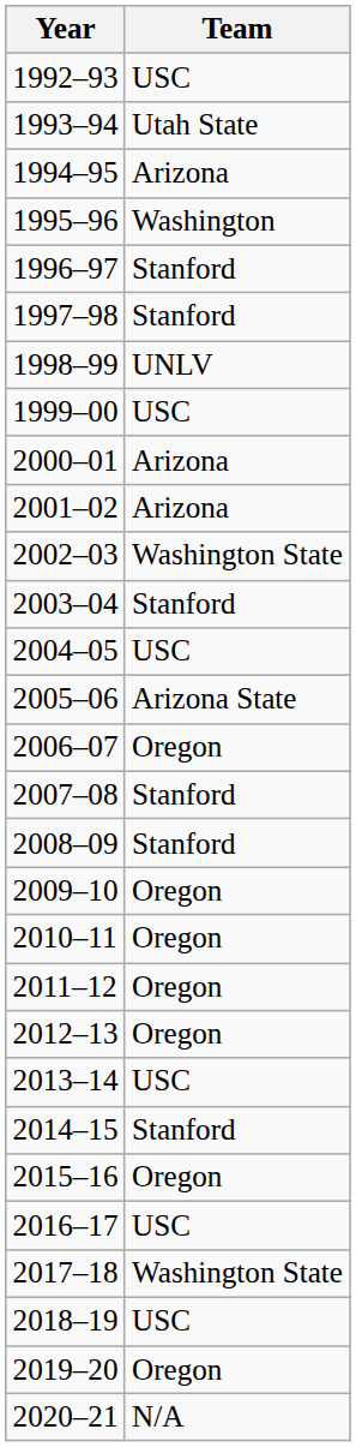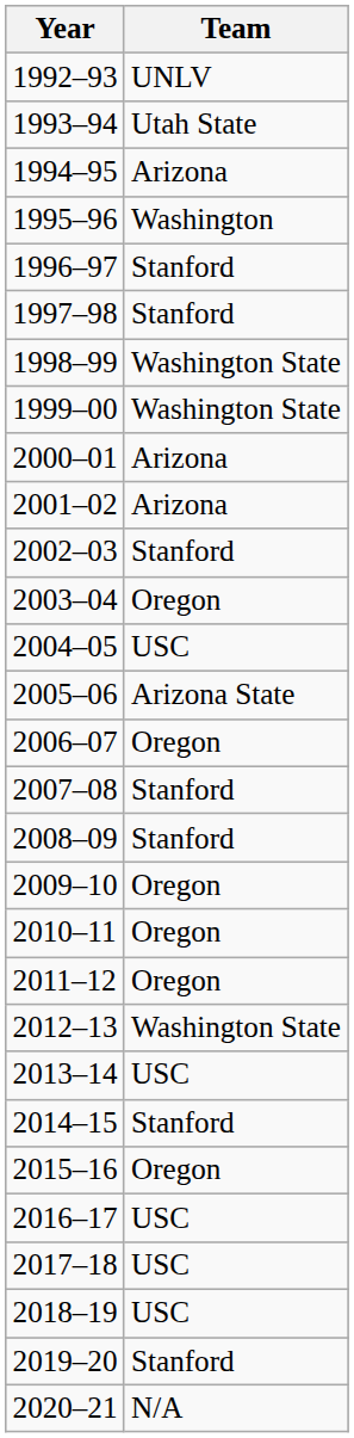 <table class="wikitable">
 <tr>
 <th>Year</th>
 <th>Team</th>
 </tr>
 <tr>
 <td>1992–93</td>
-<td>USC</td>
+<td>UNLV</td>
 </tr>
 <tr>
 <td>1993–94</td>
 <td>Utah State</td>
 </tr>
 <tr>
 <td>1994–95</td>
 <td>Arizona</td>
 </tr>
 <tr>
 <td>1995–96</td>
 <td>Washington</td>
 </tr>
 <tr>
 <td>1996–97</td>
 <td>Stanford</td>
 </tr>
 <tr>
 <td>1997–98</td>
 <td>Stanford</td>
 </tr>
 <tr>
 <td>1998–99</td>
-<td>UNLV</td>
+<td>Washington State</td>
 </tr>
 <tr>
 <td>1999–00</td>
-<td>USC</td>
+<td>Washington State</td>
 </tr>
 <tr>
 <td>2000–01</td>
 <td>Arizona</td>
 </tr>
 <tr>
 <td>2001–02</td>
 <td>Arizona</td>
 </tr>
 <tr>
 <td>2002–03</td>
-<td>Washington State</td>
+<td>Stanford</td>
 </tr>
 <tr>
 <td>2003–04</td>
-<td>Stanford</td>
+<td>Oregon</td>
 </tr>
 <tr>
 <td>2004–05</td>
 <td>USC</td>
 </tr>
 <tr>
 <td>2005–06</td>
 <td>Arizona State</td>
 </tr>
 <tr>
 <td>2006–07</td>
 <td>Oregon</td>
 </tr>
 <tr>
 <td>2007–08</td>
 <td>Stanford</td>
 </tr>
 <tr>
 <td>2008–09</td>
 <td>Stanford</td>
 </tr>
 <tr>
 <td>2009–10</td>
 <td>Oregon</td>
 </tr>
 <tr>
 <td>2010–11</td>
 <td>Oregon</td>
 </tr>
 <tr>
 <td>2011–12</td>
 <td>Oregon</td>
 </tr>
 <tr>
 <td>2012–13</td>
-<td>Oregon</td>
+<td>Washington State</td>
 </tr>
 <tr>
 <td>2013–14</td>
 <td>USC</td>
 </tr>
 <tr>
 <td>2014–15</td>
 <td>Stanford</td>
 </tr>
 <tr>
 <td>2015–16</td>
 <td>Oregon</td>
 </tr>
 <tr>
 <td>2016–17</td>
 <td>USC</td>
 </tr>
 <tr>
 <td>2017–18</td>
-<td>Washington State</td>
+<td>USC</td>
 </tr>
 <tr>
 <td>2018–19</td>
 <td>USC</td>
 </tr>
 <tr>
 <td>2019–20</td>
-<td>Oregon</td>
+<td>Stanford</td>
 </tr>
 <tr>
 <td>2020–21</td>
 <td>N/A</td>
 </tr>
 </table>
